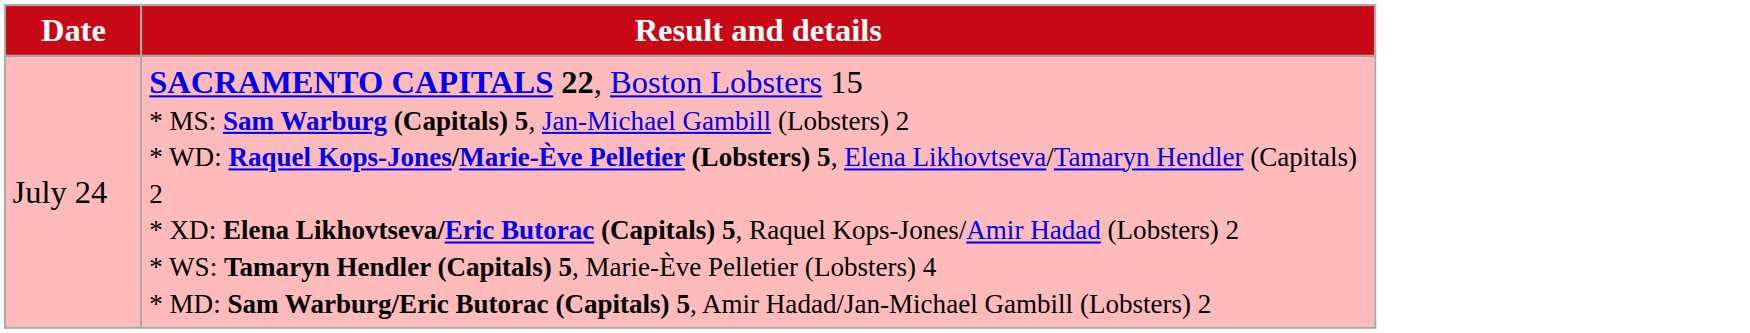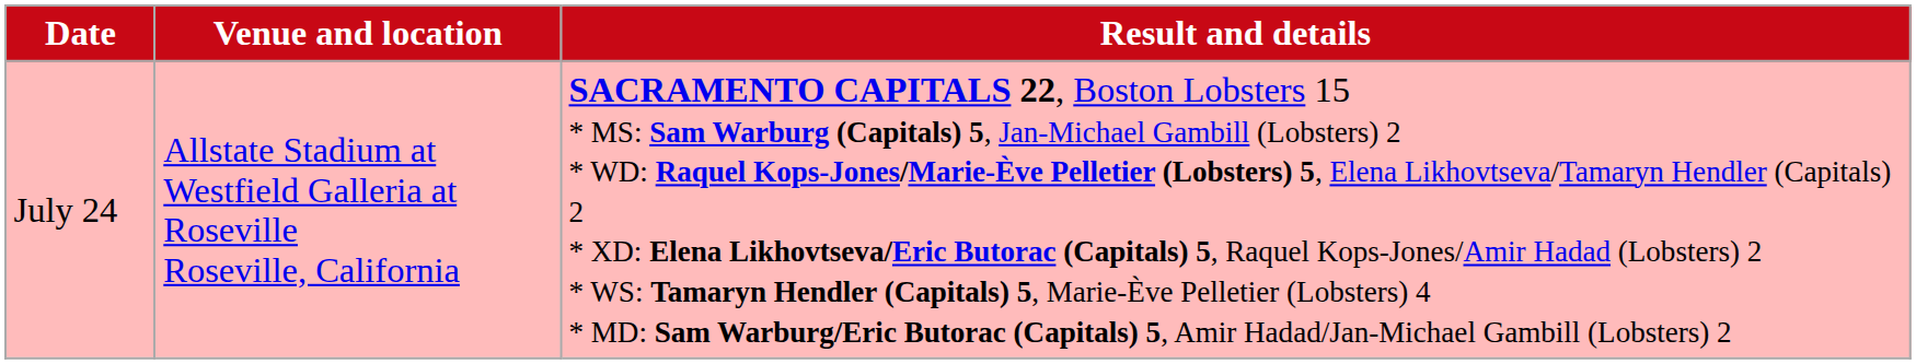 <table class="wikitable" style="text-align:left">
 <tr>
 <th style="background:#C80815; color:white" width="60px">Date</th>
+<th style="background:#C80815; color:white" width="175px">Venue and location</th>
 <th style="background:#C80815; color:white" width="600px">Result and details</th>
 </tr>
 <tr bgcolor="ffbbbb">
 <td>July 24</td>
+<td><a href='#'>Allstate Stadium at Westfield Galleria at Roseville</a><br><a href='#'>Roseville, California</a></td>
 <td><strong><a href='#'>SACRAMENTO CAPITALS</a> 22</strong>, <a href='#'>Boston Lobsters</a> 15<br><small>* MS: <strong><a href='#'>Sam Warburg</a> (Capitals) 5</strong>, <a href='#'>Jan-Michael Gambill</a> (Lobsters) 2<br>* WD: <strong><a href='#'>Raquel Kops-Jones</a>/<a href='#'>Marie-Ève Pelletier</a> (Lobsters) 5</strong>, <a href='#'>Elena Likhovtseva</a>/<a href='#'>Tamaryn Hendler</a> (Capitals) 2<br>* XD: <strong>Elena Likhovtseva/<a href='#'>Eric Butorac</a> (Capitals) 5</strong>, Raquel Kops-Jones/<a href='#'>Amir Hadad</a> (Lobsters) 2<br>* WS: <strong>Tamaryn Hendler (Capitals) 5</strong>, Marie-Ève Pelletier (Lobsters) 4<br>* MD: <strong>Sam Warburg/Eric Butorac (Capitals) 5</strong>, Amir Hadad/Jan-Michael Gambill (Lobsters) 2</small></td>
 </tr>
 </table>
